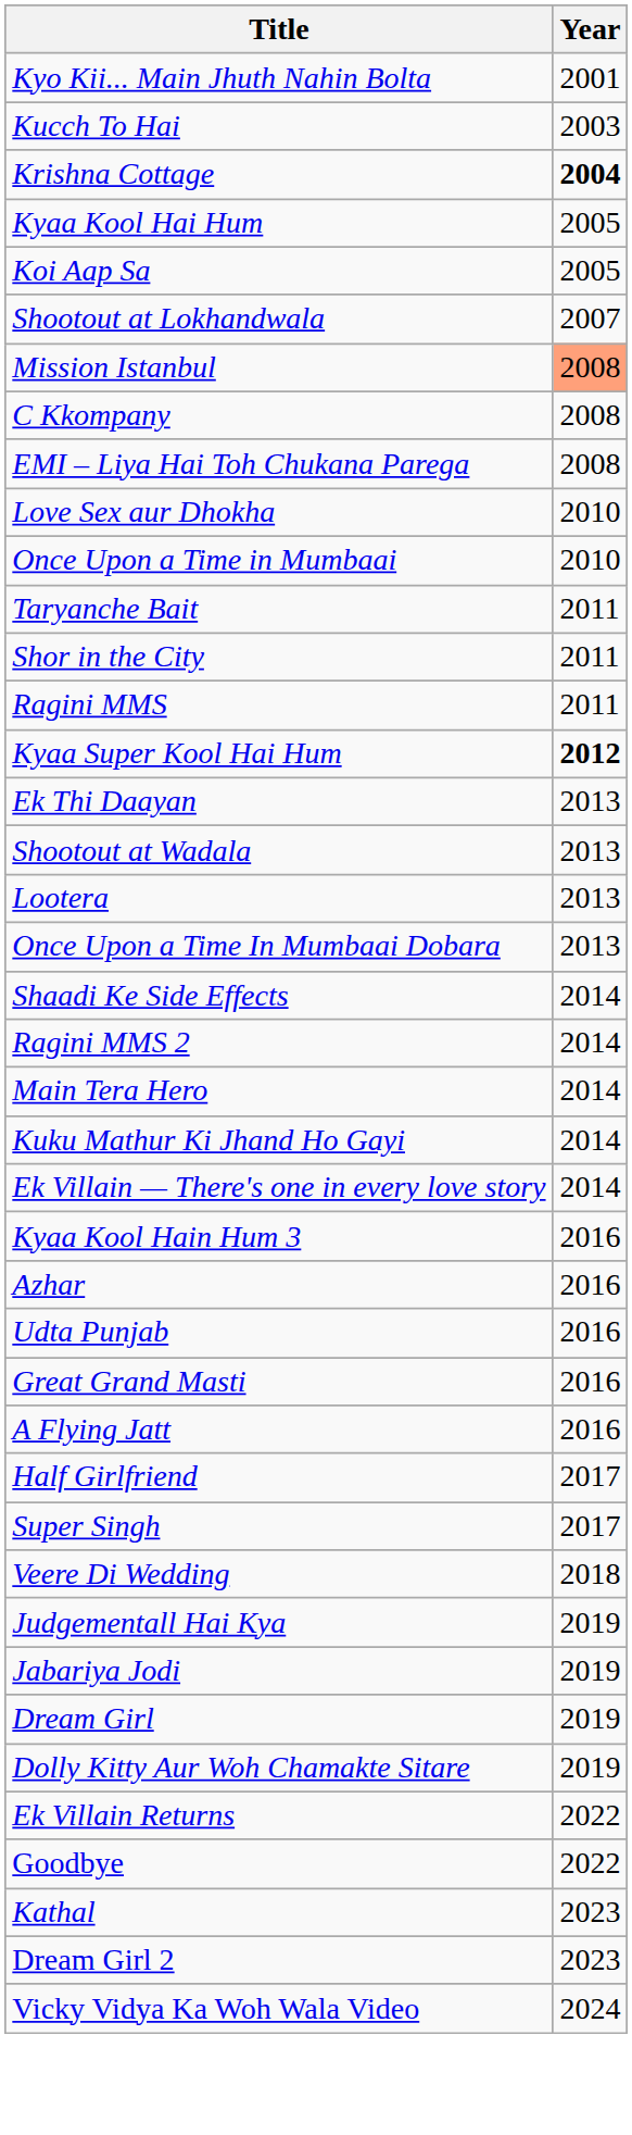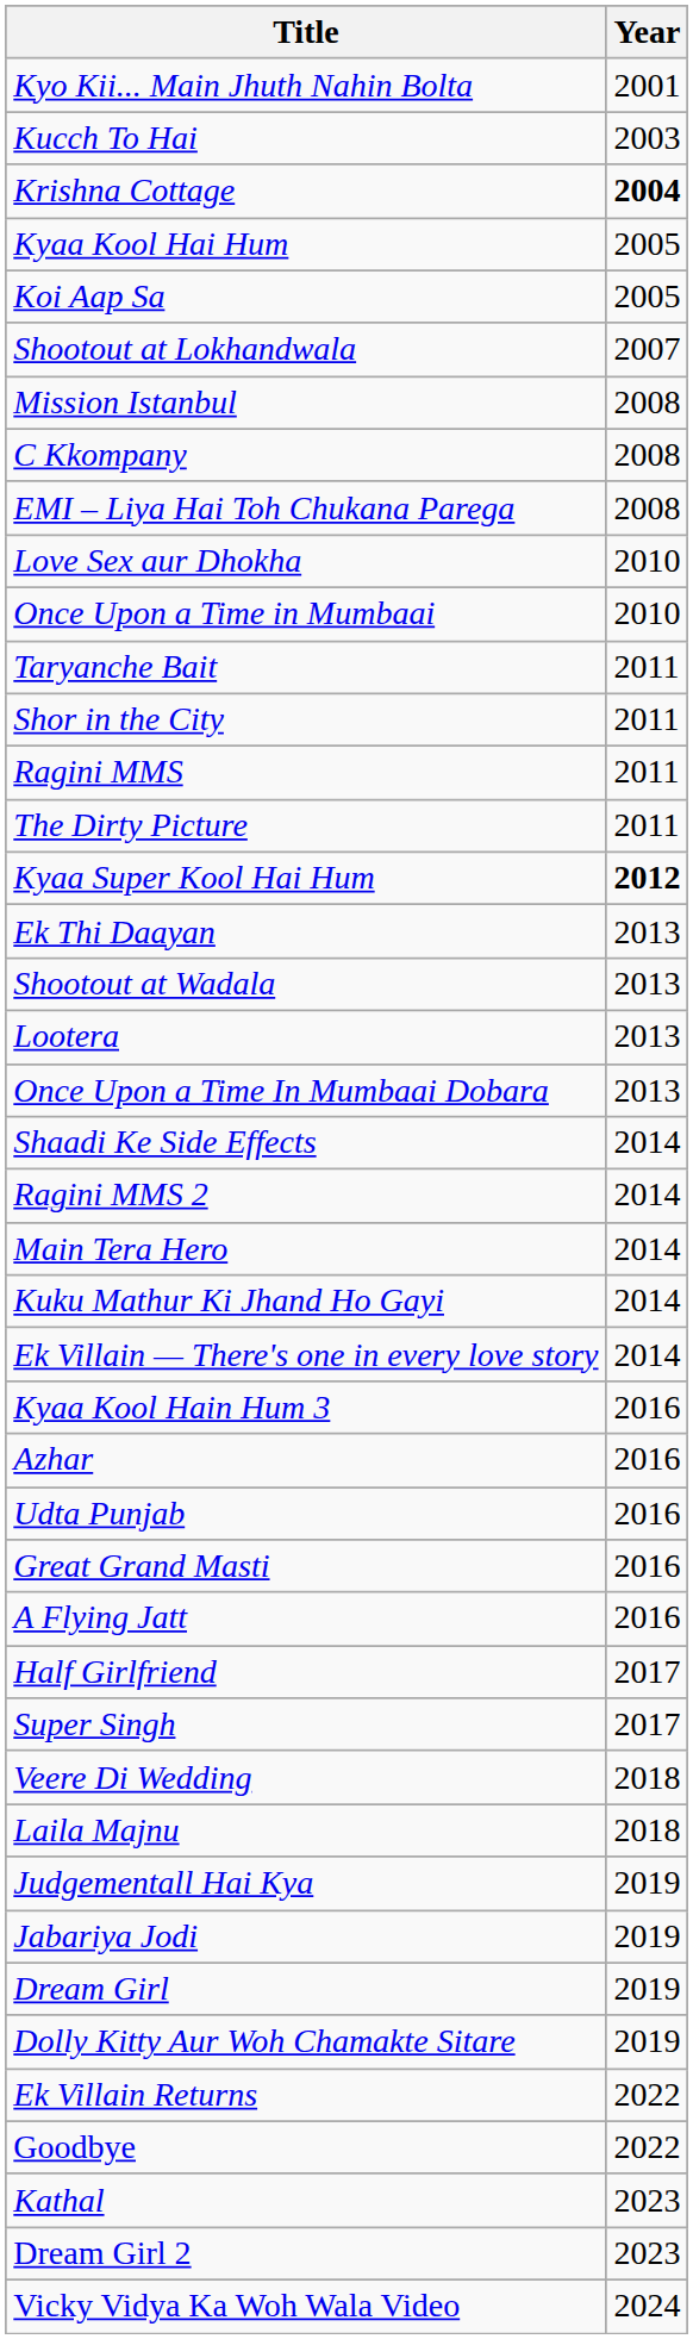 <table class="wikitable">
 <tr>
 <th>Title</th>
 <th>Year</th>
 </tr>
 <tr>
 <td><em><a href='#'>Kyo Kii... Main Jhuth Nahin Bolta</a></em></td>
 <td>2001</td>
 </tr>
 <tr>
 <td><em><a href='#'>Kucch To Hai</a></em></td>
 <td>2003</td>
 </tr>
 <tr>
 <td><em><a href='#'>Krishna Cottage</a></em></td>
 <td><strong>2004</strong></td>
 </tr>
 <tr>
 <td><em><a href='#'>Kyaa Kool Hai Hum</a></em></td>
 <td>2005</td>
 </tr>
 <tr>
 <td><em><a href='#'>Koi Aap Sa</a></em></td>
 <td>2005</td>
 </tr>
 <tr>
 <td><em><a href='#'>Shootout at Lokhandwala</a></em></td>
 <td>2007</td>
 </tr>
 <tr>
 <td><em><a href='#'>Mission Istanbul</a></em></td>
-<td style="background: lightsalmon;">2008</td>
+<td>2008</td>
 </tr>
 <tr>
 <td><em><a href='#'>C Kkompany</a></em></td>
 <td>2008</td>
 </tr>
 <tr>
 <td><em><a href='#'>EMI&nbsp;– Liya Hai Toh Chukana Parega</a></em></td>
 <td>2008</td>
 </tr>
 <tr>
 <td><em><a href='#'>Love Sex aur Dhokha</a></em></td>
 <td>2010</td>
 </tr>
 <tr>
 <td><em><a href='#'>Once Upon a Time in Mumbaai</a></em></td>
 <td>2010</td>
 </tr>
 <tr>
 <td><em><a href='#'>Taryanche Bait</a></em></td>
 <td>2011</td>
 </tr>
 <tr>
 <td><em><a href='#'>Shor in the City</a></em></td>
 <td>2011</td>
 </tr>
 <tr>
 <td><em><a href='#'>Ragini MMS</a></em></td>
+<td>2011</td>
+</tr>
+<tr>
+<td><em><a href='#'>The Dirty Picture</a></em></td>
 <td>2011</td>
 </tr>
 <tr>
 <td><em><a href='#'>Kyaa Super Kool Hai Hum</a></em></td>
 <td><strong>2012</strong></td>
 </tr>
 <tr>
 <td><em><a href='#'>Ek Thi Daayan</a></em></td>
 <td>2013</td>
 </tr>
 <tr>
 <td><em><a href='#'>Shootout at Wadala</a></em></td>
 <td>2013</td>
 </tr>
 <tr>
 <td><em><a href='#'>Lootera</a></em></td>
 <td>2013</td>
 </tr>
 <tr>
 <td><em><a href='#'>Once Upon a Time In Mumbaai Dobara</a></em></td>
 <td>2013</td>
 </tr>
 <tr>
 <td><em><a href='#'>Shaadi Ke Side Effects</a></em></td>
 <td>2014</td>
 </tr>
 <tr>
 <td><em><a href='#'>Ragini MMS 2</a></em></td>
 <td>2014</td>
 </tr>
 <tr>
 <td><em><a href='#'>Main Tera Hero</a></em></td>
 <td>2014</td>
 </tr>
 <tr>
 <td><em><a href='#'>Kuku Mathur Ki Jhand Ho Gayi</a></em></td>
 <td>2014</td>
 </tr>
 <tr>
 <td><em><a href='#'>Ek Villain — There's one in every love story</a></em></td>
 <td>2014</td>
 </tr>
 <tr>
 <td><em><a href='#'>Kyaa Kool Hain Hum 3</a></em></td>
 <td>2016</td>
 </tr>
 <tr>
 <td><em><a href='#'>Azhar</a></em></td>
 <td>2016</td>
 </tr>
 <tr>
 <td><em><a href='#'>Udta Punjab</a></em></td>
 <td>2016</td>
 </tr>
 <tr>
 <td><em><a href='#'>Great Grand Masti</a></em></td>
 <td>2016</td>
 </tr>
 <tr>
 <td><em><a href='#'>A Flying Jatt</a></em></td>
 <td>2016</td>
 </tr>
 <tr>
 <td><em><a href='#'>Half Girlfriend</a></em></td>
 <td>2017</td>
 </tr>
 <tr>
 <td><em><a href='#'>Super Singh</a></em></td>
 <td>2017</td>
 </tr>
 <tr>
 <td><em><a href='#'>Veere Di Wedding</a></em></td>
 <td>2018</td>
 </tr>
 <tr>
+<td><em><a href='#'>Laila Majnu</a></em></td>
+<td>2018</td>
+</tr>
+<tr>
 <td><em><a href='#'>Judgementall Hai Kya</a></em></td>
 <td>2019</td>
 </tr>
 <tr>
 <td><em><a href='#'>Jabariya Jodi</a></em></td>
 <td>2019</td>
 </tr>
 <tr>
 <td><em><a href='#'>Dream Girl</a></em></td>
 <td>2019</td>
 </tr>
 <tr>
 <td><em><a href='#'>Dolly Kitty Aur Woh Chamakte Sitare</a></em></td>
 <td>2019</td>
 </tr>
 <tr>
 <td><em><a href='#'>Ek Villain Returns</a></em></td>
 <td>2022</td>
 </tr>
 <tr>
 <td><a href='#'>Goodbye</a></td>
 <td>2022</td>
 </tr>
 <tr>
 <td><em><a href='#'>Kathal</a></em></td>
 <td>2023</td>
 </tr>
 <tr>
 <td><a href='#'>Dream Girl 2</a></td>
 <td>2023</td>
 </tr>
 <tr>
 <td><a href='#'>Vicky Vidya Ka Woh Wala Video</a></td>
 <td>2024</td>
 </tr>
 </table>
